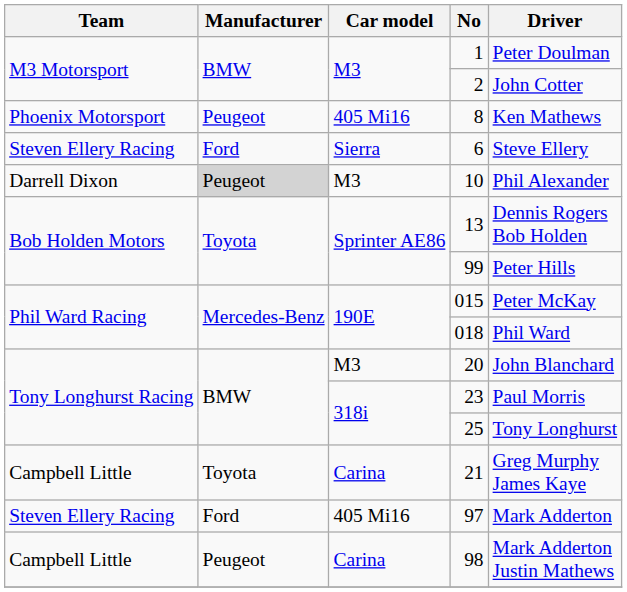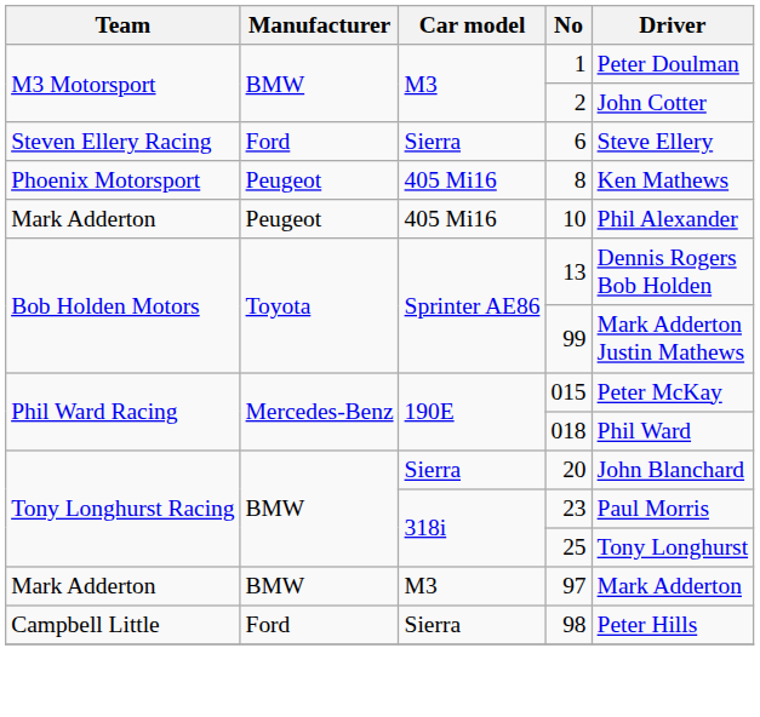 <table class="wikitable" style="font-size: 95%;">
 <tr>
 <th>Team</th>
 <th>Manufacturer</th>
 <th>Car model</th>
 <th>No</th>
 <th>Driver</th>
 </tr>
 <tr>
 <td rowspan=2><a href='#'>M3 Motorsport</a></td>
 <td rowspan=2><a href='#'>BMW</a></td>
 <td rowspan=2><a href='#'>M3</a></td>
 <td align="right">1</td>
 <td> <a href='#'>Peter Doulman</a></td>
 </tr>
 <tr>
 <td align="right">2</td>
 <td> <a href='#'>John Cotter</a></td>
 </tr>
 <tr>
+<td><a href='#'>Steven Ellery Racing</a></td>
+<td><a href='#'>Ford</a></td>
+<td><a href='#'>Sierra</a></td>
+<td align="right">6</td>
+<td> <a href='#'>Steve Ellery</a></td>
+</tr>
+<tr>
 <td><a href='#'>Phoenix Motorsport</a></td>
 <td><a href='#'>Peugeot</a></td>
 <td><a href='#'>405 Mi16</a></td>
 <td align="right">8</td>
 <td> <a href='#'>Ken Mathews</a></td>
 </tr>
 <tr>
-<td><a href='#'>Steven Ellery Racing</a></td>
-<td><a href='#'>Ford</a></td>
-<td><a href='#'>Sierra</a></td>
-<td align="right">6</td>
-<td> <a href='#'>Steve Ellery</a></td>
-</tr>
-<tr>
-<td>Darrell Dixon</td>
-<td style="background: lightgrey;">Peugeot</td>
-<td>M3</td>
+<td>Mark Adderton</td>
+<td>Peugeot</td>
+<td>405 Mi16</td>
 <td align="right">10</td>
 <td> <a href='#'>Phil Alexander</a></td>
 </tr>
 <tr>
 <td rowspan=2><a href='#'>Bob Holden Motors</a></td>
 <td rowspan=2><a href='#'>Toyota</a></td>
 <td rowspan=2><a href='#'>Sprinter AE86</a></td>
 <td align="right">13</td>
 <td> <a href='#'>Dennis Rogers</a><br> <a href='#'>Bob Holden</a></td>
 </tr>
 <tr>
 <td align="right">99</td>
-<td> <a href='#'>Peter Hills</a></td>
+<td> <a href='#'>Mark Adderton</a><br> <a href='#'>Justin Mathews</a></td>
 </tr>
 <tr>
 <td rowspan=2><a href='#'>Phil Ward Racing</a></td>
 <td rowspan=2><a href='#'>Mercedes-Benz</a></td>
 <td rowspan=2><a href='#'>190E</a></td>
 <td align="right">015</td>
 <td> <a href='#'>Peter McKay</a></td>
 </tr>
 <tr>
 <td align="right">018</td>
 <td> <a href='#'>Phil Ward</a></td>
 </tr>
 <tr>
 <td rowspan=3><a href='#'>Tony Longhurst Racing</a></td>
 <td rowspan=3>BMW</td>
-<td>M3</td>
+<td><a href='#'>Sierra</a></td>
 <td align="right">20</td>
 <td> <a href='#'>John Blanchard</a></td>
 </tr>
 <tr>
 <td rowspan=2><a href='#'>318i</a></td>
 <td align="right">23</td>
 <td> <a href='#'>Paul Morris</a></td>
 </tr>
 <tr>
 <td align="right">25</td>
 <td> <a href='#'>Tony Longhurst</a></td>
 </tr>
 <tr>
-<td>Campbell Little</td>
-<td>Toyota</td>
-<td><a href='#'>Carina</a></td>
-<td align="right">21</td>
-<td> <a href='#'>Greg Murphy</a><br> <a href='#'>James Kaye</a></td>
-</tr>
-<tr>
-<td><a href='#'>Steven Ellery Racing</a></td>
-<td>Ford</td>
-<td>405 Mi16</td>
+<td>Mark Adderton</td>
+<td>BMW</td>
+<td>M3</td>
 <td align="right">97</td>
 <td> <a href='#'>Mark Adderton</a></td>
 </tr>
 <tr>
 <td>Campbell Little</td>
-<td>Peugeot</td>
-<td><a href='#'>Carina</a></td>
+<td>Ford</td>
+<td>Sierra</td>
 <td align="right">98</td>
-<td> <a href='#'>Mark Adderton</a><br> <a href='#'>Justin Mathews</a></td>
+<td> <a href='#'>Peter Hills</a></td>
 </tr>
 <tr>
 </tr>
 </table>
